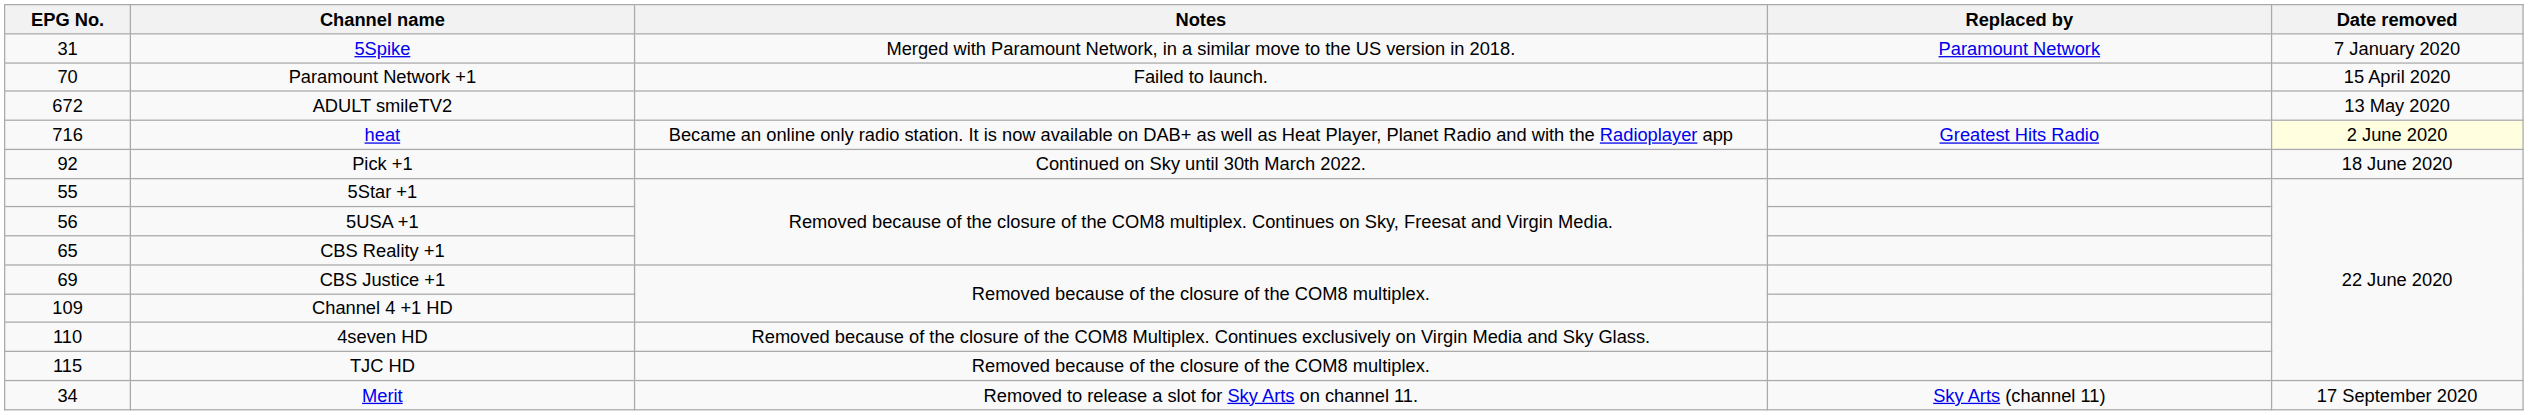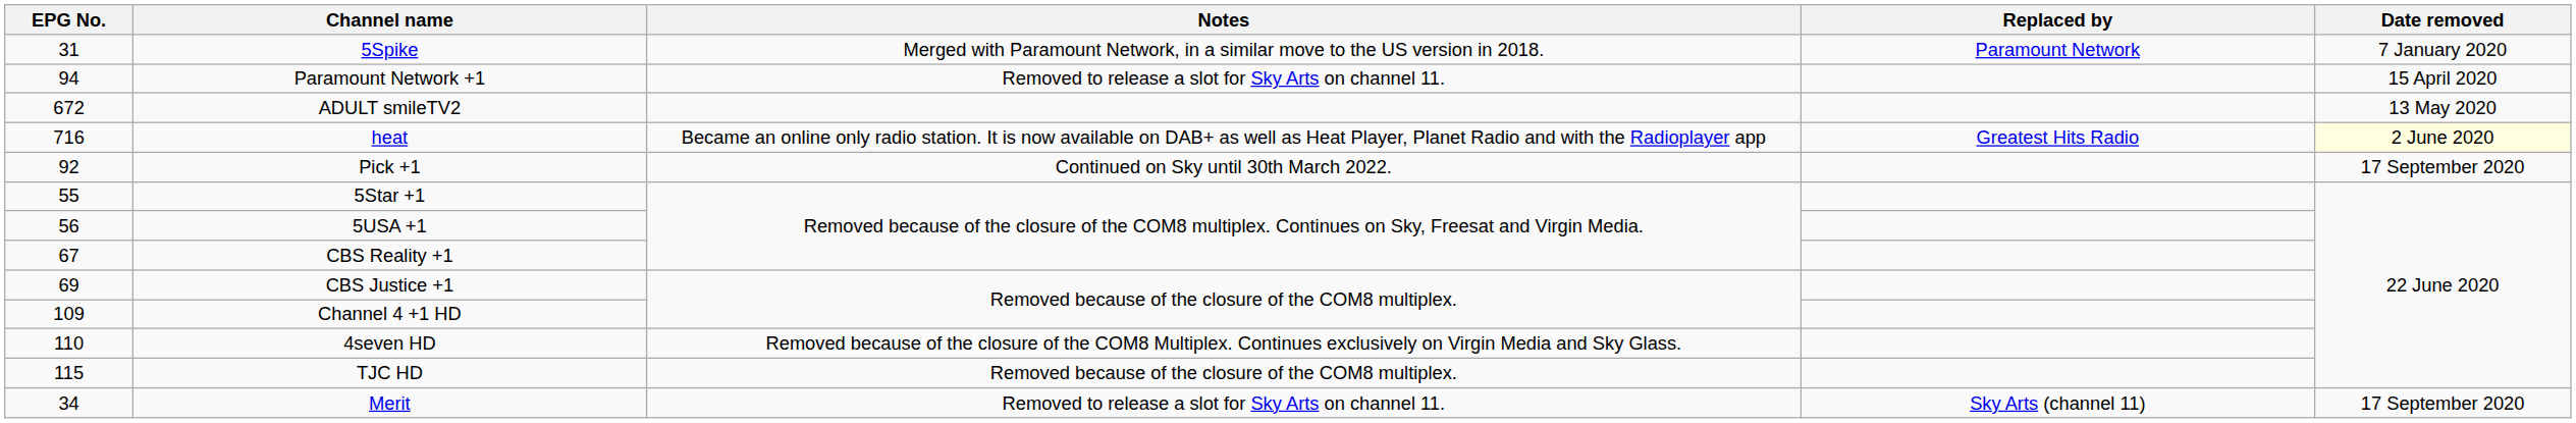 <table class="wikitable sortable" style="font-size:90%; text-align:center; width:100%;">
 <tr>
 <th style="width:5%;">EPG No.</th>
 <th style="width:20%;">Channel name</th>
 <th style="width:45%;">Notes</th>
 <th style="width:20%;">Replaced by</th>
 <th style="width:10%;">Date removed</th>
 </tr>
 <tr>
 <td>31</td>
 <td><a href='#'>5Spike</a></td>
 <td>Merged with Paramount Network, in a similar move to the US version in 2018.</td>
 <td><a href='#'>Paramount Network</a></td>
 <td>7 January 2020</td>
 </tr>
 <tr>
-<td>70</td>
+<td>94</td>
 <td>Paramount Network +1</td>
-<td>Failed to launch.</td>
+<td>Removed to release a slot for <a href='#'>Sky Arts</a> on channel 11.</td>
 <td></td>
 <td>15 April 2020</td>
 </tr>
 <tr>
 <td>672</td>
 <td>ADULT smileTV2</td>
 <td></td>
 <td></td>
 <td>13 May 2020</td>
 </tr>
 <tr>
 <td>716</td>
 <td><a href='#'>heat</a></td>
 <td>Became an online only radio station. It is now available on DAB+ as well as Heat Player, Planet Radio and with the <a href='#'>Radioplayer</a> app</td>
 <td><a href='#'>Greatest Hits Radio</a></td>
 <td style="background: lightyellow;">2 June 2020</td>
 </tr>
 <tr>
 <td>92</td>
 <td>Pick +1</td>
 <td>Continued on Sky until 30th March 2022.</td>
 <td></td>
-<td>18 June 2020</td>
+<td>17 September 2020</td>
 </tr>
 <tr>
 <td>55</td>
 <td>5Star +1</td>
 <td rowspan="3">Removed because of the closure of the COM8 multiplex. Continues on Sky, Freesat and Virgin Media.</td>
 <td></td>
 <td rowspan="7">22 June 2020</td>
 </tr>
 <tr>
 <td>56</td>
 <td>5USA +1</td>
 <td></td>
 </tr>
 <tr>
-<td>65</td>
+<td>67</td>
 <td>CBS Reality +1</td>
 <td></td>
 </tr>
 <tr>
 <td>69</td>
 <td>CBS Justice +1</td>
 <td rowspan="2">Removed because of the closure of the COM8 multiplex.</td>
 <td></td>
 </tr>
 <tr>
 <td>109</td>
 <td>Channel 4 +1 HD</td>
 <td></td>
 </tr>
 <tr>
 <td>110</td>
 <td>4seven HD</td>
 <td>Removed because of the closure of the COM8 Multiplex. Continues exclusively on Virgin Media and Sky Glass.</td>
 <td></td>
 </tr>
 <tr>
 <td>115</td>
 <td>TJC HD</td>
 <td>Removed because of the closure of the COM8 multiplex.</td>
 <td></td>
 </tr>
 <tr>
 <td>34</td>
 <td><a href='#'>Merit</a></td>
 <td>Removed to release a slot for <a href='#'>Sky Arts</a> on channel 11.</td>
 <td><a href='#'>Sky Arts</a> (channel 11)</td>
 <td>17 September 2020</td>
 </tr>
 </table>
